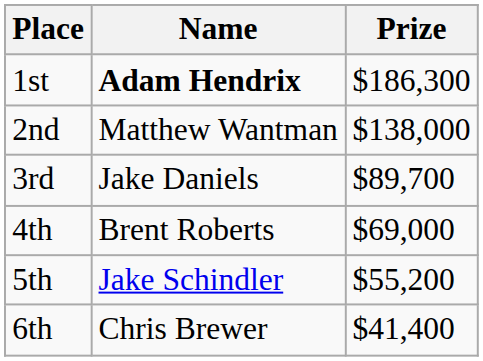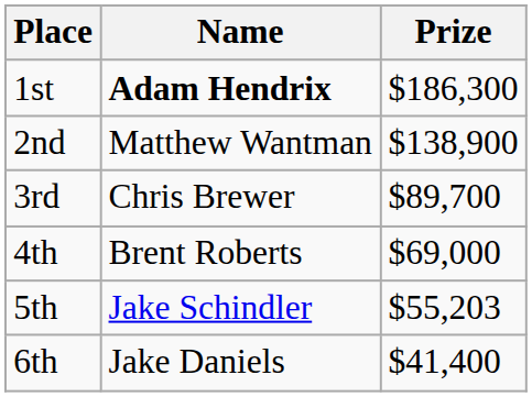 <table class="wikitable">
 <tr>
 <th>Place</th>
 <th>Name</th>
 <th>Prize</th>
 </tr>
 <tr>
 <td>1st</td>
 <td><strong> Adam Hendrix</strong></td>
 <td>$186,300</td>
 </tr>
 <tr>
 <td>2nd</td>
 <td> Matthew Wantman</td>
-<td>$138,000</td>
+<td>$138,900</td>
 </tr>
 <tr>
 <td>3rd</td>
-<td> Jake Daniels</td>
+<td> Chris Brewer</td>
 <td>$89,700</td>
 </tr>
 <tr>
 <td>4th</td>
 <td> Brent Roberts</td>
 <td>$69,000</td>
 </tr>
 <tr>
 <td>5th</td>
 <td> <a href='#'>Jake Schindler</a></td>
-<td>$55,200</td>
+<td>$55,203</td>
 </tr>
 <tr>
 <td>6th</td>
-<td> Chris Brewer</td>
+<td> Jake Daniels</td>
 <td>$41,400</td>
 </tr>
 </table>
